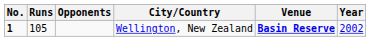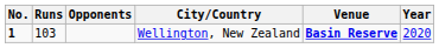 <table class="wikitable">
 <tr>
 <th>No.</th>
 <th>Runs</th>
 <th>Opponents</th>
 <th>City/Country</th>
 <th>Venue</th>
 <th>Year</th>
 </tr>
 <tr>
 <td><strong>1</strong></td>
-<td>105</td>
+<td>103</td>
 <td></td>
 <td><a href='#'>Wellington</a>, New Zealand</td>
 <td><strong><a href='#'>Basin Reserve</a></strong></td>
-<td><a href='#'>2002</a></td>
+<td><a href='#'>2020</a></td>
 </tr>
 </table>
